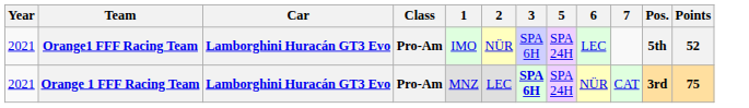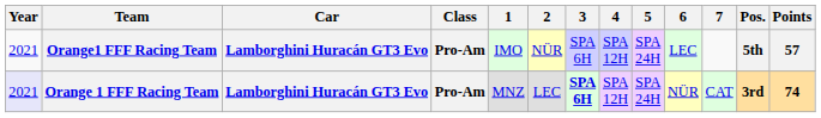 <table class="wikitable" border="1" style="text-align:center; font-size:90%;">
 <tr>
 <th>Year</th>
 <th>Team</th>
 <th>Car</th>
 <th>Class</th>
 <th>1</th>
 <th>2</th>
 <th>3</th>
+<th>4</th>
 <th>5</th>
 <th>6</th>
 <th>7</th>
 <th>Pos.</th>
 <th>Points</th>
 </tr>
 <tr>
 <td><a href='#'>2021</a></td>
 <th><a href='#'>Orange1 FFF Racing Team</a></th>
 <th><a href='#'>Lamborghini Huracán GT3 Evo</a></th>
 <th>Pro-Am</th>
 <td style="background:#DFFFDF;"><a href='#'>IMO</a><br></td>
 <td style="background:#FFFFBF;"><a href='#'>NÜR</a><br></td>
 <td style="background:#CFCFFF;"><a href='#'>SPA<br>6H</a><br></td>
+<td style="background:#CFCFFF;"><a href='#'>SPA<br>12H</a><br></td>
 <td style="background:#EFCFFF;"><a href='#'>SPA<br>24H</a><br></td>
 <td style="background:#DFFFDF;"><a href='#'>LEC</a><br></td>
 <td></td>
 <th>5th</th>
-<th>52</th>
+<th>57</th>
 </tr>
 <tr>
-<td><a href='#'>2021</a></td>
+<td style="background: lavender;"><a href='#'>2021</a></td>
 <th><a href='#'>Orange 1 FFF Racing Team</a></th>
 <th><a href='#'>Lamborghini Huracán GT3 Evo</a></th>
 <th>Pro-Am</th>
 <td style="background:#DFDFDF;"><a href='#'>MNZ</a><br></td>
 <td style="background:#DFDFDF;"><a href='#'>LEC</a><br></td>
 <td style="background:#DFFFDF;"><strong><a href='#'>SPA<br>6H</a><br></strong></td>
+<td style="background:#EFCFFF;"><a href='#'>SPA<br>12H</a><br></td>
 <td style="background:#EFCFFF;"><a href='#'>SPA<br>24H</a><br></td>
 <td style="background:#FFFFBF;"><a href='#'>NÜR</a><br></td>
 <td style="background:#DFFFDF;"><a href='#'>CAT</a><br></td>
 <th style="background:#FFDF9F;">3rd</th>
-<th style="background:#FFDF9F;">75</th>
+<th style="background:#FFDF9F;">74</th>
 </tr>
 </table>
